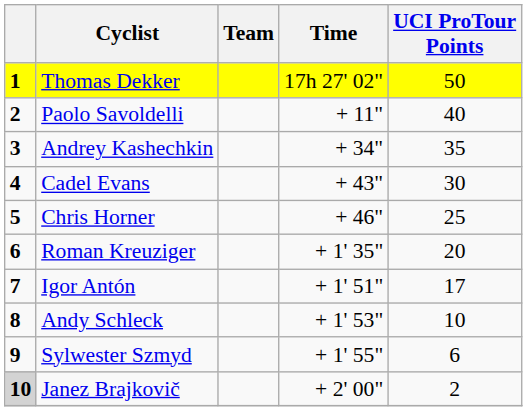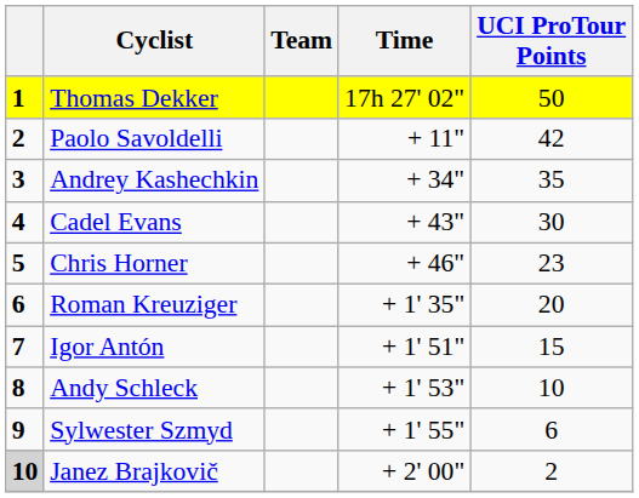 <table class="wikitable">
 <tr>
 <th></th>
 <th>Cyclist</th>
 <th>Team</th>
 <th>Time</th>
 <th><a href='#'>UCI ProTour<br>Points</a></th>
 </tr>
 <tr style="background:yellow">
 <td><strong>1</strong></td>
 <td> <a href='#'>Thomas Dekker</a></td>
 <td></td>
 <td align=right>17h 27' 02"</td>
 <td align=center>50</td>
 </tr>
 <tr>
 <td><strong>2</strong></td>
 <td> <a href='#'>Paolo Savoldelli</a></td>
 <td></td>
 <td align=right>+ 11"</td>
-<td align=center>40</td>
+<td align=center>42</td>
 </tr>
 <tr>
 <td><strong>3</strong></td>
 <td> <a href='#'>Andrey Kashechkin</a></td>
 <td></td>
 <td align=right>+ 34"</td>
 <td align=center>35</td>
 </tr>
 <tr>
 <td><strong>4</strong></td>
 <td> <a href='#'>Cadel Evans</a></td>
 <td></td>
 <td align=right>+ 43"</td>
 <td align=center>30</td>
 </tr>
 <tr>
 <td><strong>5</strong></td>
 <td> <a href='#'>Chris Horner</a></td>
 <td></td>
 <td align=right>+ 46"</td>
-<td align=center>25</td>
+<td align=center>23</td>
 </tr>
 <tr>
 <td><strong>6</strong></td>
 <td> <a href='#'>Roman Kreuziger</a></td>
 <td></td>
 <td align=right>+ 1' 35"</td>
 <td align=center>20</td>
 </tr>
 <tr>
 <td><strong>7</strong></td>
 <td> <a href='#'>Igor Antón</a></td>
 <td></td>
 <td align=right>+ 1' 51"</td>
-<td align=center>17</td>
+<td align=center>15</td>
 </tr>
 <tr>
 <td><strong>8</strong></td>
 <td> <a href='#'>Andy Schleck</a></td>
 <td></td>
 <td align=right>+ 1' 53"</td>
 <td align=center>10</td>
 </tr>
 <tr>
 <td><strong>9</strong></td>
 <td> <a href='#'>Sylwester Szmyd</a></td>
 <td></td>
 <td align=right>+ 1' 55"</td>
 <td align=center>6</td>
 </tr>
 <tr>
 <td style="background: lightgrey;"><strong>10</strong></td>
 <td> <a href='#'>Janez Brajkovič</a></td>
 <td></td>
 <td align=right>+ 2' 00"</td>
 <td align=center>2</td>
 </tr>
 <tr>
 </tr>
 </table>
